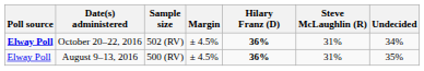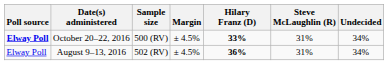 <table class="wikitable" style="font-size:90%;text-align:center;">
 <tr valign=bottom>
 <th>Poll source</th>
 <th>Date(s)<br>administered</th>
 <th>Sample<br>size</th>
 <th>Margin<br></th>
 <th style="width:100px;">Hilary<br>Franz (D)</th>
 <th style="width:100px;">Steve<br>McLaughlin (R)</th>
 <th>Undecided</th>
 </tr>
 <tr>
 <td><strong><a href='#'>Elway Poll</a></strong></td>
 <td>October 20–22, 2016</td>
+<td>500 (RV)</td>
+<td>± 4.5%</td>
+<td><strong>33%</strong></td>
+<td>31%</td>
+<td>34%</td>
+</tr>
+<tr>
+<td style="text-align:left;"><a href='#'>Elway Poll</a></td>
+<td>August 9–13, 2016</td>
 <td>502 (RV)</td>
 <td>± 4.5%</td>
 <td><strong>36%</strong></td>
 <td>31%</td>
 <td>34%</td>
 </tr>
-<tr>
-<td style="text-align:left;"><a href='#'>Elway Poll</a></td>
-<td>August 9–13, 2016</td>
-<td>500 (RV)</td>
-<td>± 4.5%</td>
-<td><strong>36%</strong></td>
-<td>31%</td>
-<td>35%</td>
-</tr>
 </table>
